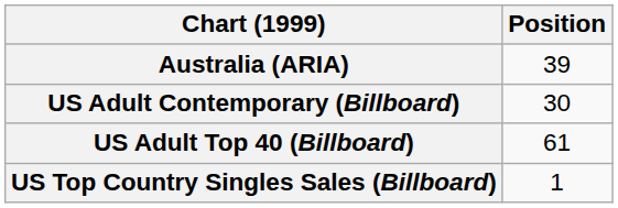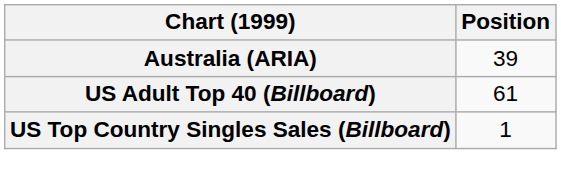 <table class="wikitable sortable plainrowheaders" style="text-align:center">
 <tr>
 <th scope="col">Chart (1999)</th>
 <th scope="col">Position</th>
 </tr>
 <tr>
 <th scope="row">Australia (ARIA)</th>
 <td>39</td>
 </tr>
 <tr>
-<th scope="row">US Adult Contemporary (<em>Billboard</em>)</th>
-<td>30</td>
-</tr>
-<tr>
 <th scope="row">US Adult Top 40 (<em>Billboard</em>)</th>
 <td>61</td>
 </tr>
 <tr>
 <th scope="row">US Top Country Singles Sales (<em>Billboard</em>)</th>
 <td>1</td>
 </tr>
 </table>
